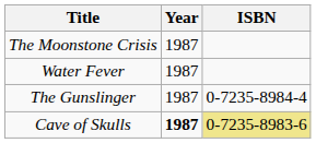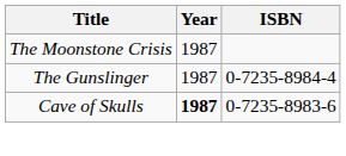 <table class="wikitable" style="text-align:center">
 <tr>
 <th>Title</th>
 <th>Year</th>
 <th>ISBN</th>
 </tr>
 <tr>
 <td><em>The Moonstone Crisis</em></td>
 <td>1987</td>
 <td></td>
 </tr>
 <tr>
-<td><em>Water Fever</em></td>
-<td>1987</td>
-<td></td>
-</tr>
-<tr>
 <td><em>The Gunslinger</em></td>
 <td>1987</td>
 <td>0-7235-8984-4</td>
 </tr>
 <tr>
 <td><em>Cave of Skulls</em></td>
 <td><strong>1987</strong></td>
-<td style="background: khaki;">0-7235-8983-6</td>
+<td>0-7235-8983-6</td>
 </tr>
 </table>
